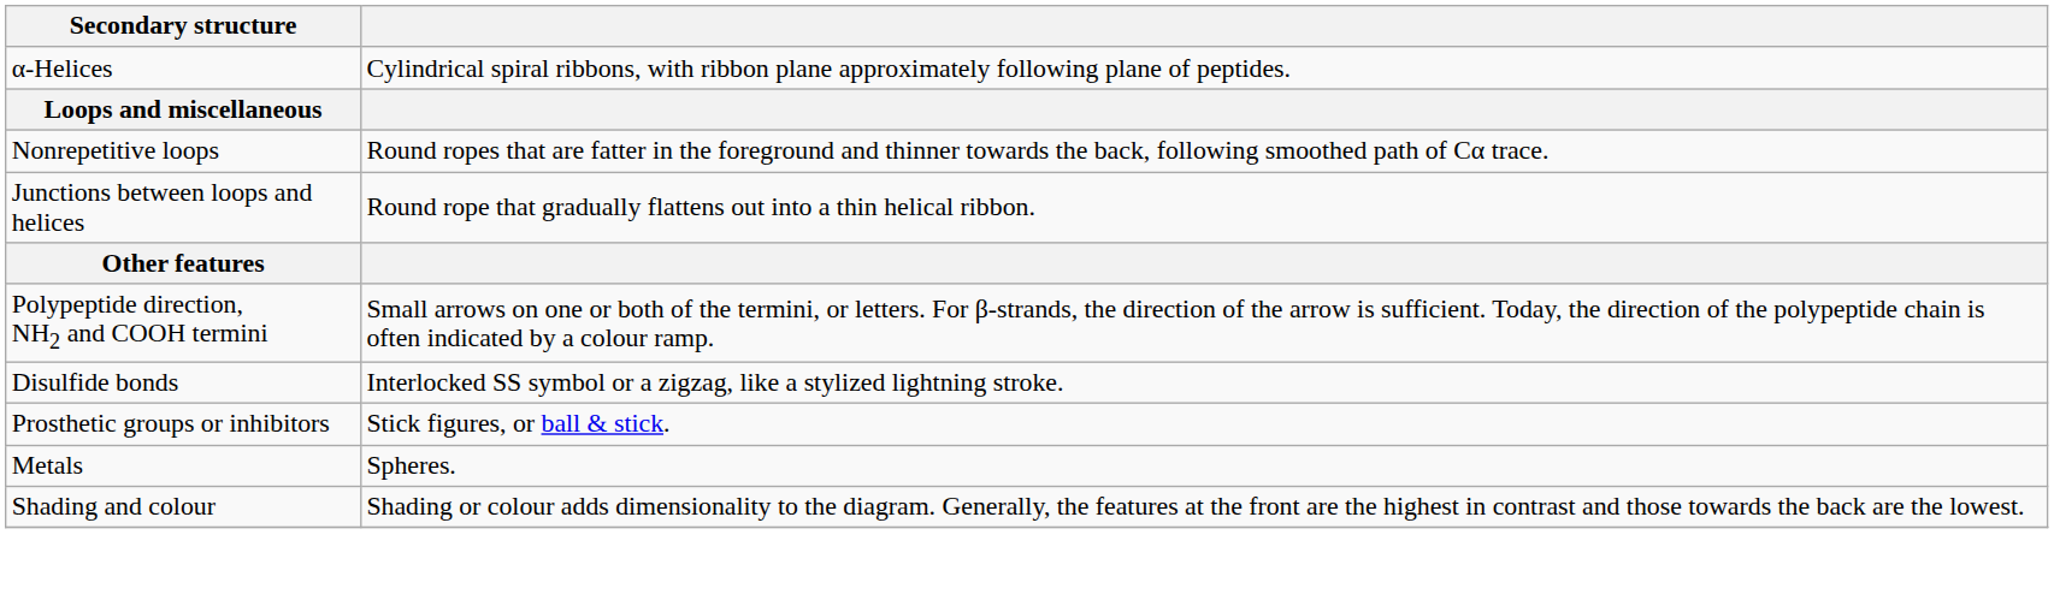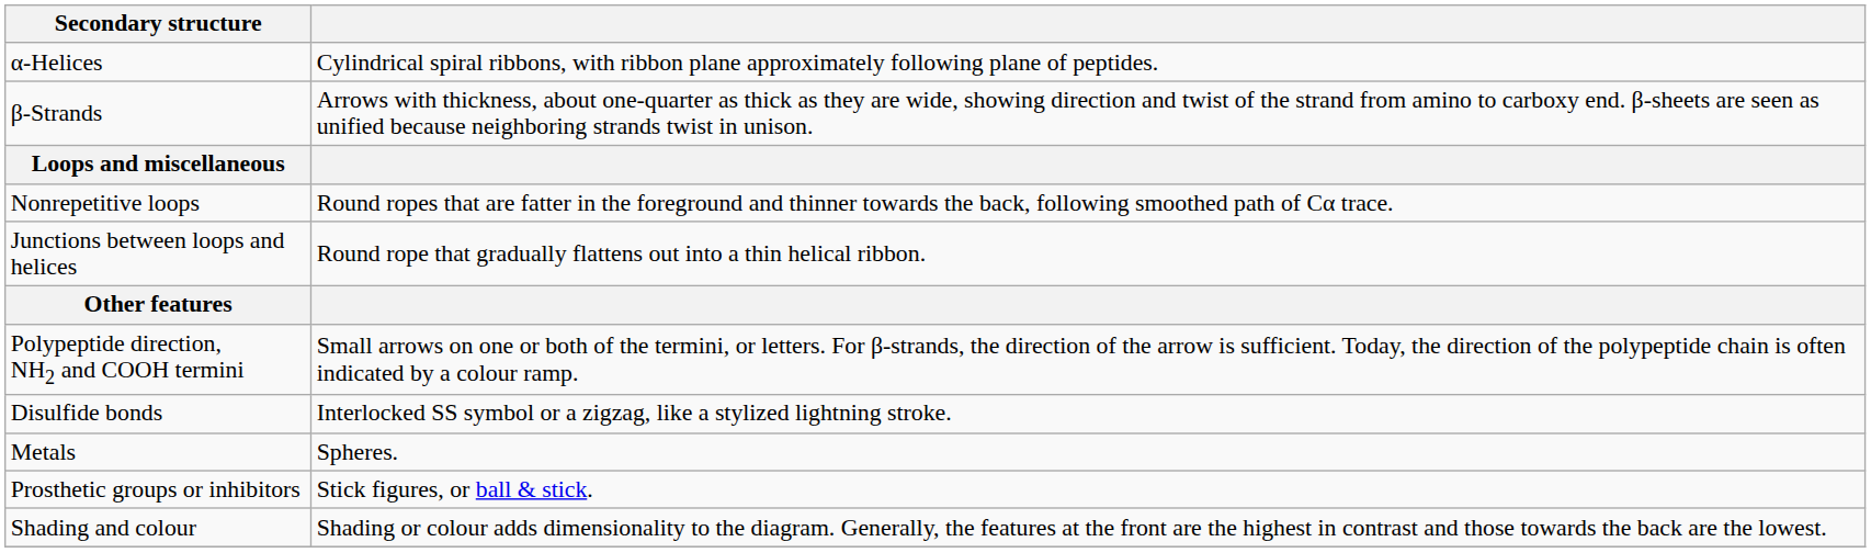 <table class="wikitable">
 <tr>
 <th>Secondary structure</th>
 <th></th>
 </tr>
 <tr>
 <td>α-Helices</td>
 <td>Cylindrical spiral ribbons, with ribbon plane approximately following plane of peptides.</td>
+</tr>
+<tr>
+<td>β-Strands</td>
+<td>Arrows with thickness, about one-quarter as thick as they are wide, showing direction and twist of the strand from amino to carboxy end.  β-sheets are seen as unified because neighboring strands twist in unison.</td>
 </tr>
 <tr>
 <th>Loops and miscellaneous</th>
 <th></th>
 </tr>
 <tr>
 <td>Nonrepetitive loops</td>
 <td>Round ropes that are fatter in the foreground and thinner towards the back, following smoothed path of Cα trace.</td>
 </tr>
 <tr>
 <td>Junctions between loops and helices</td>
 <td>Round rope that gradually flattens out into a thin helical ribbon.</td>
 </tr>
 <tr>
 <th>Other features</th>
 <th></th>
 </tr>
 <tr>
 <td>Polypeptide direction,<br>NH<sub>2</sub>  and COOH termini</td>
 <td>Small arrows on one or both of the termini, or letters. For β-strands, the direction of the arrow is sufficient. Today, the direction of the polypeptide chain is often indicated by a colour ramp.</td>
 </tr>
 <tr>
 <td>Disulfide bonds</td>
 <td>Interlocked SS symbol or a zigzag, like a stylized lightning stroke.</td>
 </tr>
 <tr>
+<td>Metals</td>
+<td>Spheres.</td>
+</tr>
+<tr>
 <td>Prosthetic groups or inhibitors</td>
 <td>Stick figures, or <a href='#'>ball & stick</a>.</td>
-</tr>
-<tr>
-<td>Metals</td>
-<td>Spheres.</td>
 </tr>
 <tr>
 <td>Shading and colour</td>
 <td>Shading or colour adds dimensionality to the diagram. Generally, the features at the front are the highest in contrast and those towards the back are the lowest.</td>
 </tr>
 <tr>
 </tr>
 </table>
